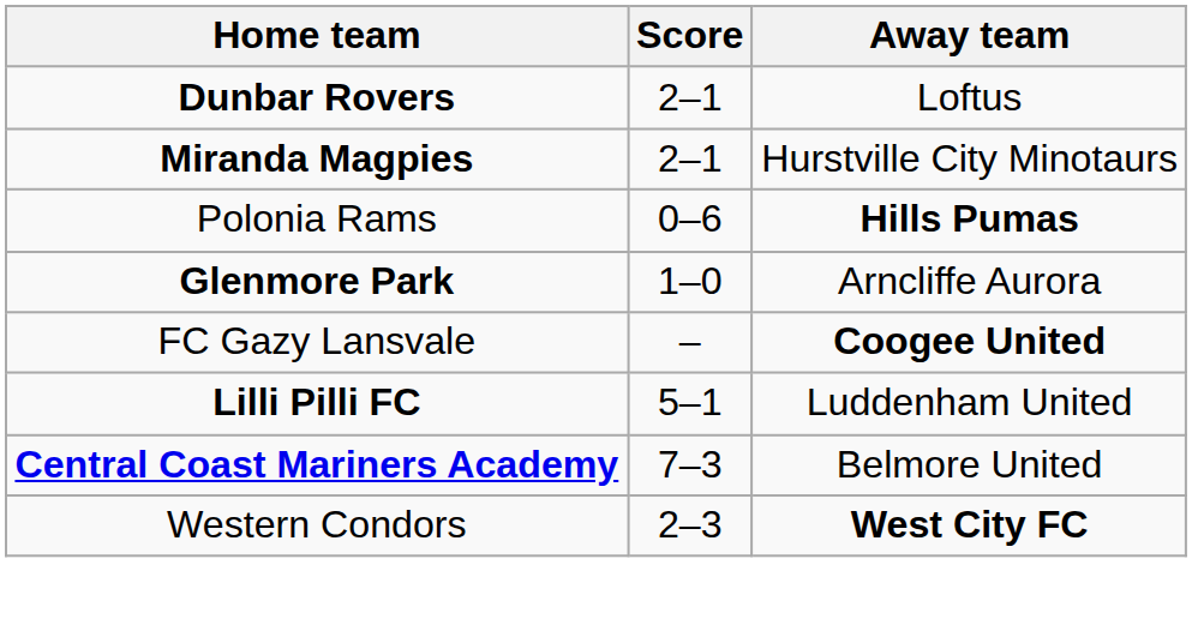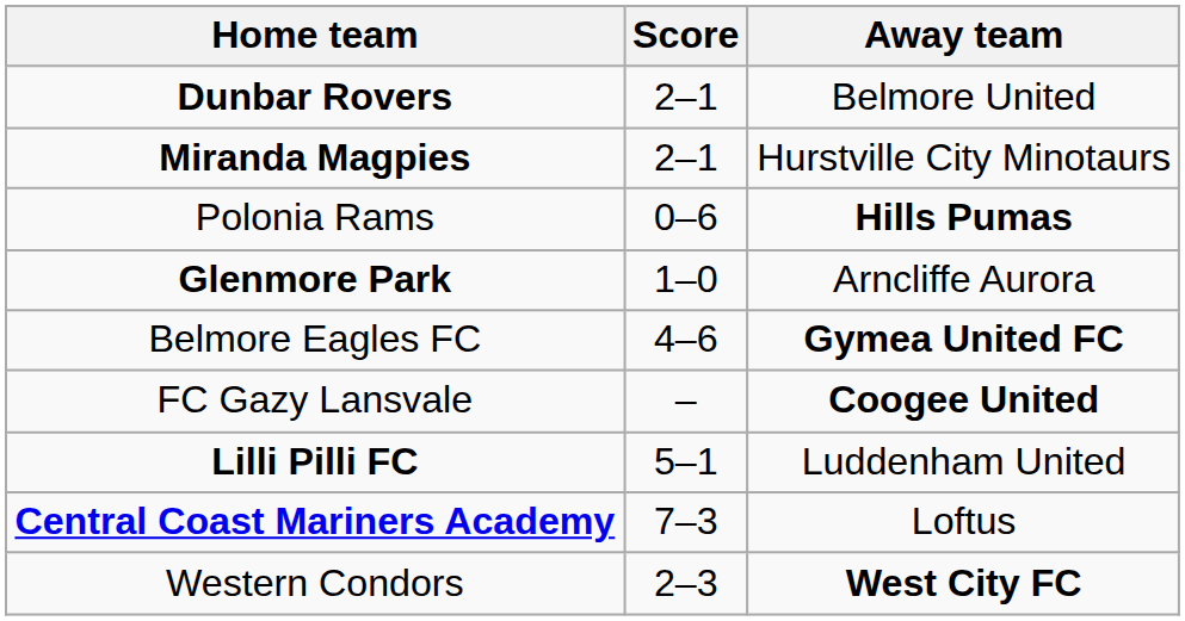 <table class="wikitable" style="text-align: center">
 <tr>
 <th>Home team</th>
 <th>Score</th>
 <th>Away team</th>
 </tr>
 <tr>
 <td><strong>Dunbar Rovers</strong></td>
 <td>2–1</td>
-<td>Loftus</td>
+<td>Belmore United</td>
 </tr>
 <tr>
 <td><strong>Miranda Magpies</strong></td>
 <td>2–1</td>
 <td>Hurstville City Minotaurs</td>
 </tr>
 <tr>
 <td>Polonia Rams</td>
 <td>0–6</td>
 <td><strong>Hills Pumas</strong></td>
 </tr>
 <tr>
 <td><strong>Glenmore Park</strong></td>
 <td>1–0</td>
 <td>Arncliffe Aurora</td>
 </tr>
 <tr>
+<td>Belmore Eagles FC</td>
+<td>4–6</td>
+<td><strong>Gymea United FC</strong></td>
+</tr>
+<tr>
 <td>FC Gazy Lansvale</td>
 <td>–</td>
 <td><strong>Coogee United</strong></td>
 </tr>
 <tr>
 <td><strong>Lilli Pilli FC</strong></td>
 <td>5–1</td>
 <td>Luddenham United</td>
 </tr>
 <tr>
 <td><strong><a href='#'>Central Coast Mariners Academy</a></strong></td>
 <td>7–3</td>
-<td>Belmore United</td>
+<td>Loftus</td>
 </tr>
 <tr>
 <td>Western Condors</td>
 <td>2–3</td>
 <td><strong>West City FC</strong></td>
 </tr>
 </table>
